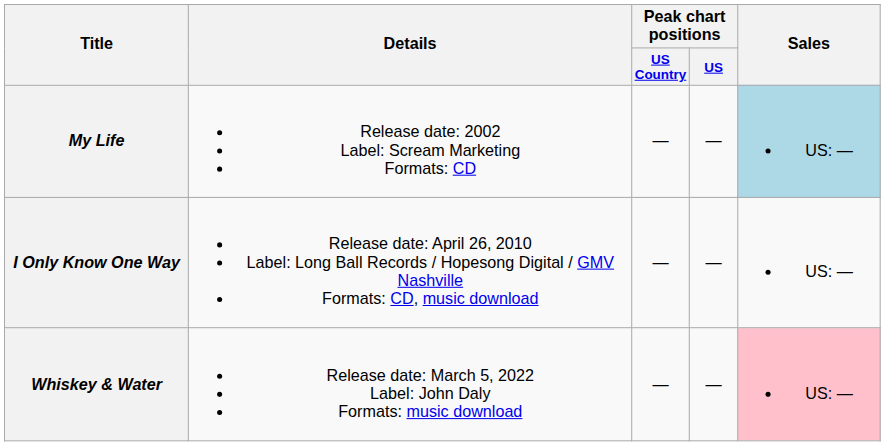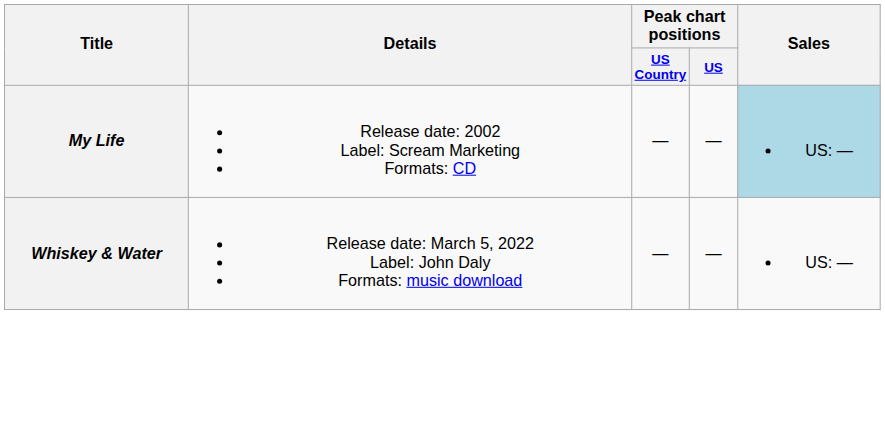 <table class="wikitable plainrowheaders" style="text-align:center;">
 <tr>
 <th rowspan="2" style="width:12em;">Title</th>
 <th rowspan="2" style="width:30em;">Details</th>
 <th colspan="2">Peak chart<br>positions</th>
 <th rowspan="2" style="width:9em;">Sales</th>
 </tr>
 <tr style="font-size:smaller;">
 <th width="45"><a href='#'>US Country</a></th>
 <th width="45"><a href='#'>US</a></th>
 </tr>
 <tr>
 <th scope="row"><em>My Life</em></th>
 <td><br><ul><li>Release date: 2002</li><li>Label: Scream Marketing</li><li>Formats: <a href='#'>CD</a></li></ul></td>
 <td>—</td>
 <td>—</td>
 <td style="background: lightblue;"><br><ul><li>US: —</li></ul></td>
 </tr>
 <tr>
-<th scope="row"><em>I Only Know One Way</em></th>
-<td><br><ul><li>Release date: April 26, 2010</li><li>Label: Long Ball Records / Hopesong Digital / <a href='#'>GMV Nashville</a></li><li>Formats: <a href='#'>CD</a>, <a href='#'>music download</a></li></ul></td>
+<th scope="row"><em>Whiskey & Water</em></th>
+<td><br><ul><li>Release date: March 5, 2022</li><li>Label: John Daly</li><li>Formats: <a href='#'>music download</a></li></ul></td>
 <td>—</td>
 <td>—</td>
 <td><br><ul><li>US: —</li></ul></td>
 </tr>
-<tr>
-<th scope="row"><em>Whiskey & Water</em></th>
-<td><br><ul><li>Release date: March 5, 2022</li><li>Label: John Daly</li><li>Formats: <a href='#'>music download</a></li></ul></td>
-<td>—</td>
-<td>—</td>
-<td style="background: pink;"><br><ul><li>US: —</li></ul></td>
-</tr>
 </table>
